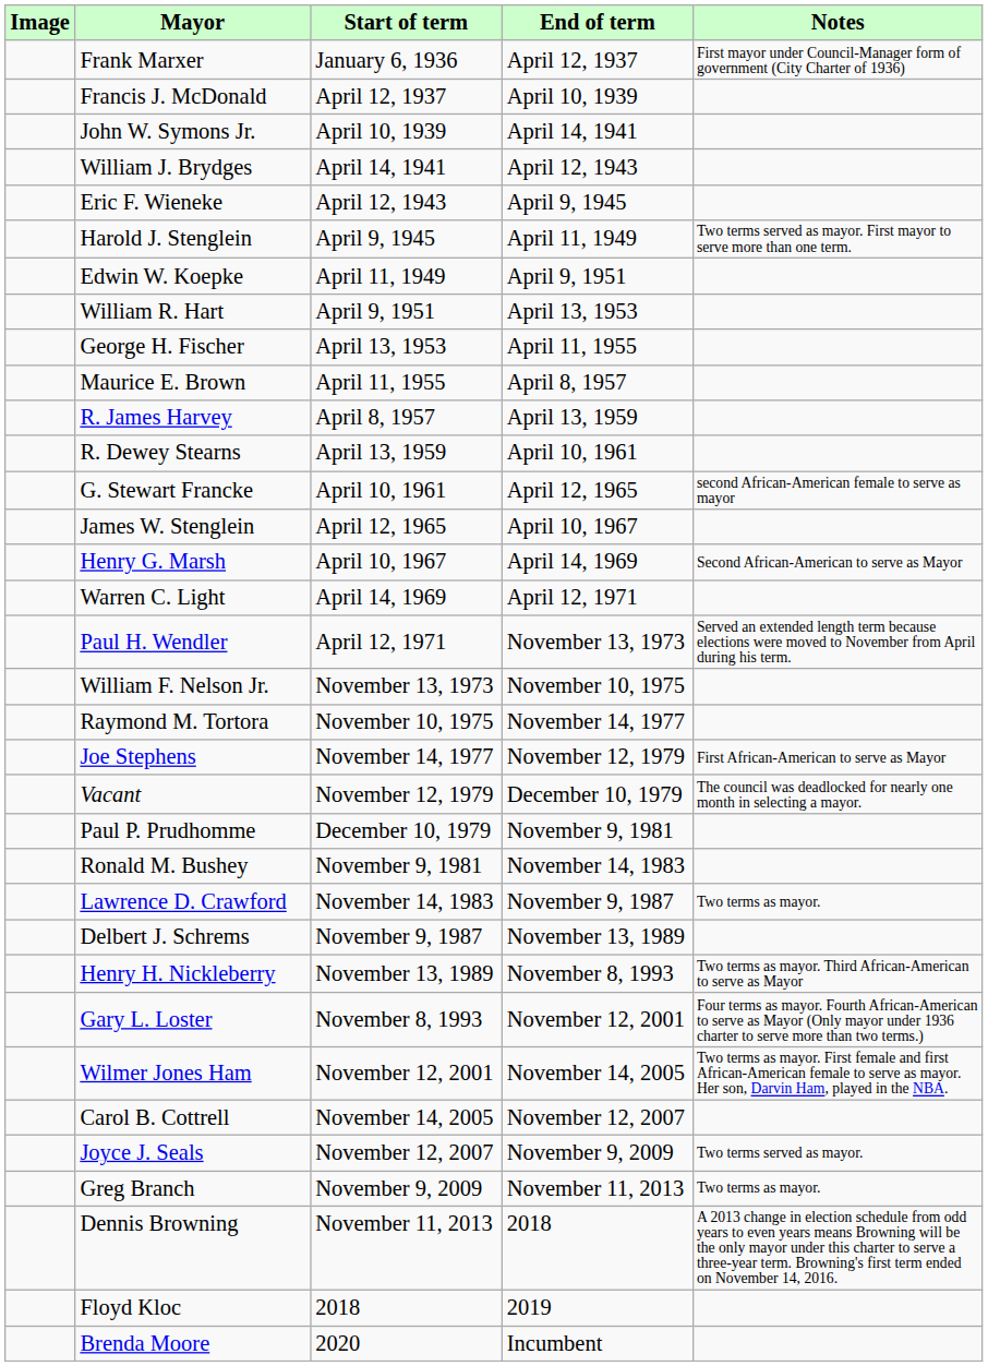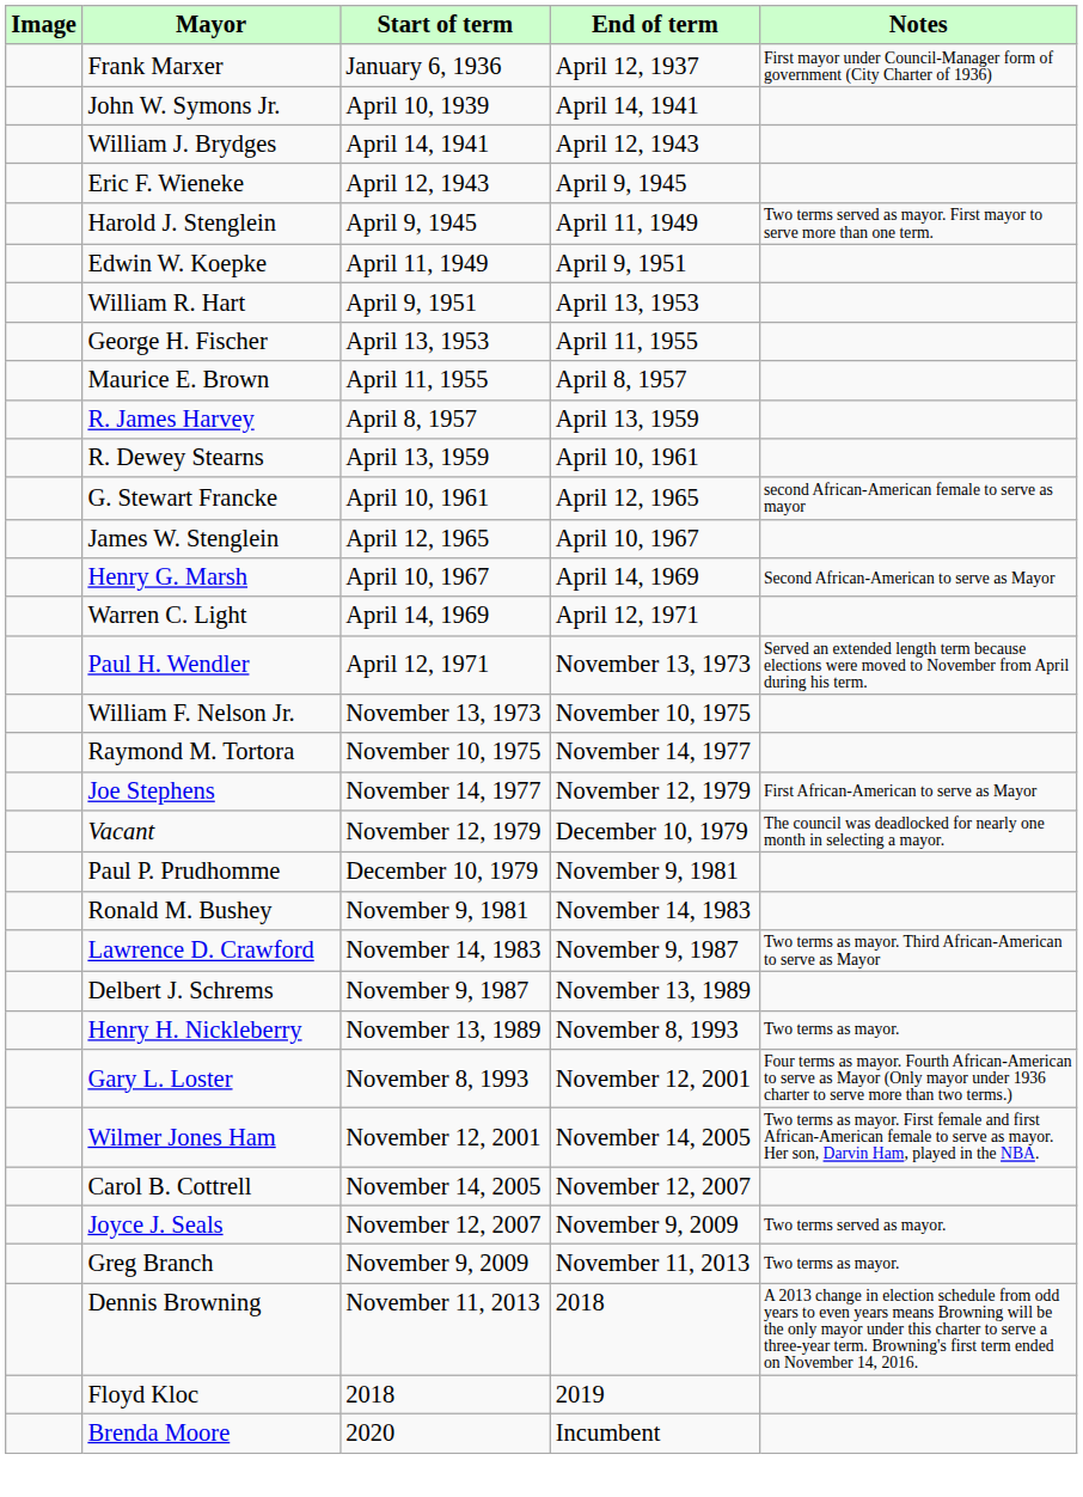 <table class="wikitable">
 <tr style="background-color:#CCFFCC;font-weight:bold" align="center">
 <td>Image</td>
 <td width="161.25" Height="14.25">Mayor</td>
 <td width="129.75">Start of term</td>
 <td width="129.75">End of term</td>
 <td width="200.00">Notes</td>
 </tr>
 <tr>
 <td></td>
 <td Height="14.25">Frank Marxer</td>
 <td>January 6, 1936</td>
 <td>April 12, 1937</td>
 <td style="font-size:8pt">First mayor under Council-Manager form of government (City Charter of 1936)</td>
-</tr>
-<tr>
-<td></td>
-<td Height="14.25">Francis J. McDonald</td>
-<td>April 12, 1937</td>
-<td>April 10, 1939</td>
-<td style="font-size:8pt"></td>
 </tr>
 <tr>
 <td></td>
 <td Height="14.25">John W. Symons Jr.</td>
 <td>April 10, 1939</td>
 <td>April 14, 1941</td>
 <td style="font-size:8pt"></td>
 </tr>
 <tr>
 <td></td>
 <td Height="14.25">William J. Brydges</td>
 <td>April 14, 1941</td>
 <td>April 12, 1943</td>
 <td style="font-size:8pt"></td>
 </tr>
 <tr>
 <td></td>
 <td Height="14.25">Eric F. Wieneke</td>
 <td>April 12, 1943</td>
 <td>April 9, 1945</td>
 <td style="font-size:8pt"></td>
 </tr>
 <tr>
 <td></td>
 <td Height="14.25">Harold J. Stenglein</td>
 <td>April 9, 1945</td>
 <td>April 11, 1949</td>
 <td style="font-size:8pt">Two terms served as mayor. First mayor to serve more than one term.</td>
 </tr>
 <tr>
 <td></td>
 <td Height="14.25">Edwin W. Koepke</td>
 <td>April 11, 1949</td>
 <td>April 9, 1951</td>
 <td style="font-size:8pt"></td>
 </tr>
 <tr>
 <td></td>
 <td Height="14.25">William R. Hart</td>
 <td>April 9, 1951</td>
 <td>April 13, 1953</td>
 <td style="font-size:8pt"></td>
 </tr>
 <tr>
 <td></td>
 <td Height="14.25">George H. Fischer</td>
 <td>April 13, 1953</td>
 <td>April 11, 1955</td>
 <td style="font-size:8pt"></td>
 </tr>
 <tr>
 <td></td>
 <td Height="14.25">Maurice E. Brown</td>
 <td>April 11, 1955</td>
 <td>April 8, 1957</td>
 <td style="font-size:8pt"></td>
 </tr>
 <tr>
 <td></td>
 <td Height="14.25"><a href='#'>R. James Harvey</a></td>
 <td>April 8, 1957</td>
 <td>April 13, 1959</td>
 <td style="font-size:8pt"></td>
 </tr>
 <tr>
 <td></td>
 <td Height="14.25">R. Dewey Stearns</td>
 <td>April 13, 1959</td>
 <td>April 10, 1961</td>
 <td style="font-size:8pt"></td>
 </tr>
 <tr>
 <td></td>
 <td Height="14.25">G. Stewart Francke</td>
 <td>April 10, 1961</td>
 <td>April 12, 1965</td>
 <td style="font-size:8pt" valign="top">second African-American female to serve as mayor</td>
 </tr>
 <tr>
 <td></td>
 <td Height="14.25">James W. Stenglein</td>
 <td>April 12, 1965</td>
 <td>April 10, 1967</td>
 <td style="font-size:8pt"></td>
 </tr>
 <tr>
 <td></td>
 <td Height="14.25"><a href='#'>Henry G. Marsh</a></td>
 <td>April 10, 1967</td>
 <td>April 14, 1969</td>
 <td style="font-size:8pt">Second African-American to serve as Mayor</td>
 </tr>
 <tr>
 <td></td>
 <td Height="14.25">Warren C. Light</td>
 <td valign="top">April 14, 1969</td>
 <td valign="top">April 12, 1971</td>
 <td style="font-size:8pt" align="center" valign="top"></td>
 </tr>
 <tr>
 <td></td>
 <td Height="14.25"><a href='#'>Paul H. Wendler</a></td>
 <td>April 12, 1971</td>
 <td>November 13, 1973</td>
 <td style="font-size:8pt">Served an extended length term because elections were moved to November from April during his term.</td>
 </tr>
 <tr>
 <td></td>
 <td Height="14.25">William F. Nelson Jr.</td>
 <td>November 13, 1973</td>
 <td>November 10, 1975</td>
 <td style="font-size:8pt"></td>
 </tr>
 <tr>
 <td></td>
 <td Height="14.25">Raymond M. Tortora</td>
 <td>November 10, 1975</td>
 <td>November 14, 1977</td>
 <td style="font-size:8pt"></td>
 </tr>
 <tr>
 <td></td>
 <td Height="14.25"><a href='#'>Joe Stephens</a></td>
 <td>November 14, 1977</td>
 <td>November 12, 1979</td>
 <td style="font-size:8pt">First African-American to serve as Mayor</td>
 </tr>
 <tr>
 <td></td>
 <td Height="14.25"><em>Vacant</em></td>
 <td>November 12, 1979</td>
 <td>December 10, 1979</td>
 <td style="font-size:8pt">The council was deadlocked for nearly one month in selecting a mayor.</td>
 </tr>
 <tr>
 <td></td>
 <td Height="14.25">Paul P. Prudhomme</td>
 <td>December 10, 1979</td>
 <td>November 9, 1981</td>
 <td style="font-size:8pt"></td>
 </tr>
 <tr>
 <td></td>
 <td Height="14.25">Ronald M. Bushey</td>
 <td>November 9, 1981</td>
 <td>November 14, 1983</td>
 <td style="font-size:8pt"></td>
 </tr>
 <tr>
 <td></td>
 <td Height="14.25"><a href='#'>Lawrence D. Crawford</a></td>
 <td>November 14, 1983</td>
 <td>November 9, 1987</td>
-<td style="font-size:8pt">Two terms as mayor.</td>
+<td style="font-size:8pt">Two terms as mayor. Third African-American to serve as Mayor</td>
 </tr>
 <tr>
 <td></td>
 <td Height="14.25">Delbert J. Schrems</td>
 <td>November 9, 1987</td>
 <td>November 13, 1989</td>
 <td style="font-size:8pt"></td>
 </tr>
 <tr>
 <td></td>
 <td Height="14.25"><a href='#'>Henry H. Nickleberry</a></td>
 <td>November 13, 1989</td>
 <td>November 8, 1993</td>
-<td style="font-size:8pt">Two terms as mayor. Third African-American to serve as Mayor</td>
+<td style="font-size:8pt">Two terms as mayor.</td>
 </tr>
 <tr>
 <td></td>
 <td Height="14.25"><a href='#'>Gary L. Loster</a></td>
 <td>November 8, 1993</td>
 <td>November 12, 2001</td>
 <td style="font-size:8pt">Four terms as mayor. Fourth African-American to serve as Mayor (Only mayor under 1936 charter to serve more than two terms.)</td>
 </tr>
 <tr>
 <td></td>
 <td Height="14.25"><a href='#'>Wilmer Jones Ham</a></td>
 <td>November 12, 2001</td>
 <td>November 14, 2005</td>
 <td style="font-size:8pt" valign="top">Two terms as mayor. First female and first African-American female to serve as mayor. Her son, <a href='#'>Darvin Ham</a>, played in the <a href='#'>NBA</a>.</td>
 </tr>
 <tr>
 <td></td>
 <td Height="14.25">Carol B. Cottrell</td>
 <td>November 14, 2005</td>
 <td>November 12, 2007</td>
 <td style="font-size:8pt" valign="top"></td>
 </tr>
 <tr>
 <td></td>
 <td Height="14.25"><a href='#'>Joyce J. Seals</a></td>
 <td>November 12, 2007</td>
 <td>November 9, 2009</td>
 <td style="font-size:8pt">Two terms served as mayor.</td>
 </tr>
 <tr>
 <td></td>
 <td Height="12.75">Greg Branch</td>
 <td valign="top">November 9, 2009</td>
 <td valign="top">November 11, 2013</td>
 <td style="font-size:8pt">Two terms as mayor.</td>
 </tr>
 <tr>
 <td></td>
 <td Height="12.75" valign="top">Dennis Browning</td>
 <td valign="top">November 11, 2013</td>
 <td valign="top">2018</td>
 <td style="font-size:8pt" valign="top">A 2013 change in election schedule from odd years to even years means Browning will be the only mayor under this charter to serve a three-year term. Browning's first term ended on November 14, 2016.</td>
 </tr>
 <tr>
 <td></td>
 <td Height="12.75">Floyd Kloc</td>
 <td valign="top">2018</td>
 <td valign="top">2019</td>
 <td style="font-size:8pt" valign="top"></td>
 </tr>
 <tr>
 <td></td>
 <td Height="12.75"><a href='#'>Brenda Moore</a></td>
 <td valign="top">2020</td>
 <td valign="top">Incumbent</td>
 <td style="font-size:8pt" valign="top"></td>
 </tr>
 </table>
